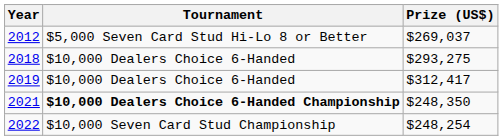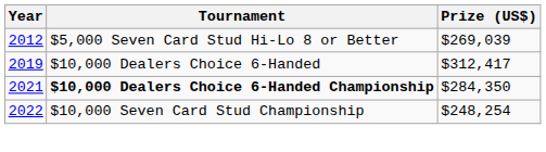 <table class = "wikitable">
 <tr>
 <th>Year</th>
 <th>Tournament</th>
 <th>Prize (US$)</th>
 </tr>
 <tr>
 <td><a href='#'>2012</a></td>
 <td>$5,000 Seven Card Stud Hi-Lo 8 or Better</td>
-<td>$269,037</td>
-</tr>
-<tr>
-<td><a href='#'>2018</a></td>
-<td>$10,000 Dealers Choice 6-Handed</td>
-<td>$293,275</td>
+<td>$269,039</td>
 </tr>
 <tr>
 <td><a href='#'>2019</a></td>
 <td>$10,000 Dealers Choice 6-Handed</td>
 <td>$312,417</td>
 </tr>
 <tr>
 <td><a href='#'>2021</a></td>
 <td><strong>$10,000 Dealers Choice 6-Handed Championship</strong></td>
-<td>$248,350</td>
+<td>$284,350</td>
 </tr>
 <tr>
 <td><a href='#'>2022</a></td>
 <td>$10,000 Seven Card Stud Championship</td>
 <td>$248,254</td>
 </tr>
 </table>
